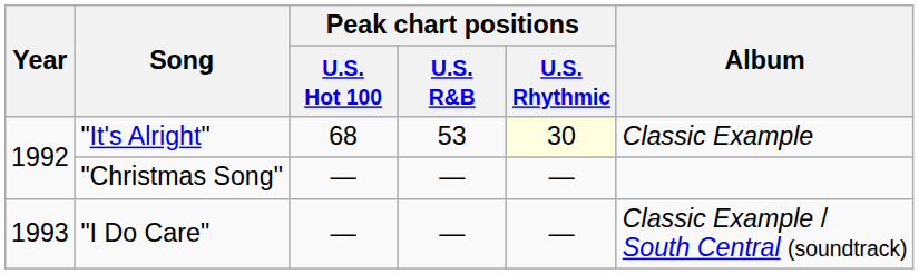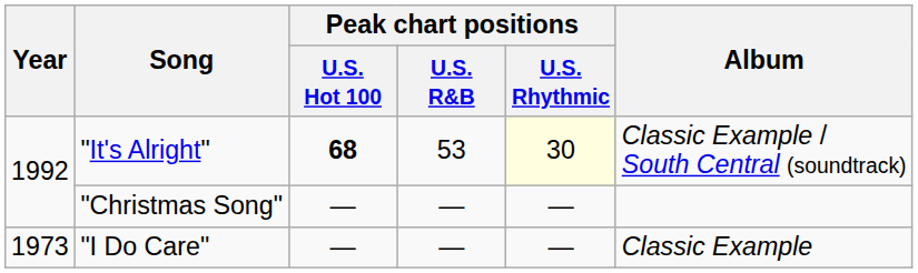 <table class="wikitable">
 <tr>
 <th align=center rowspan=2>Year</th>
 <th align=center rowspan=2>Song</th>
 <th align=center colspan=3>Peak chart positions</th>
 <th align=center rowspan=2>Album</th>
 </tr>
 <tr>
 <th width=60><small><a href='#'>U.S.<br>Hot 100</a></small></th>
 <th width=60><small><a href='#'>U.S.<br>R&B</a></small></th>
 <th width=60><small><a href='#'>U.S.<br>Rhythmic</a></small></th>
 </tr>
 <tr>
 <td align=left valign=center rowspan=2>1992</td>
 <td align=left valign=center>"<a href='#'>It's Alright</a>"</td>
-<td align=center valign=center>68</td>
+<td align=center valign=center><strong>68</strong></td>
 <td align=center valign=center>53</td>
 <td align=center valign=center style="background: lightyellow;">30</td>
-<td align=left valign=center><em>Classic Example</em></td>
+<td align=left valign=center><em>Classic Example</em> /<br><em><a href='#'>South Central</a></em> <small>(soundtrack)</small></td>
 </tr>
 <tr>
 <td align=left valign=center>"Christmas Song"</td>
 <td align=center valign=center>—</td>
 <td align=center valign=center>—</td>
 <td align=center valign=center>—</td>
 <td></td>
 </tr>
 <tr>
-<td align=left valign=center>1993</td>
+<td align=left valign=center>1973</td>
 <td align=left valign=center>"I Do Care"</td>
 <td align=center valign=center>—</td>
 <td align=center valign=center>—</td>
 <td align=center valign=center>—</td>
-<td align=left valign=center><em>Classic Example</em> /<br><em><a href='#'>South Central</a></em> <small>(soundtrack)</small></td>
+<td align=left valign=center><em>Classic Example</em></td>
 </tr>
 </table>
